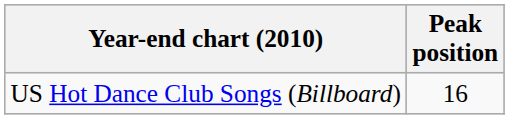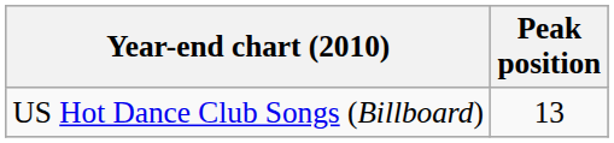 <table class="wikitable">
 <tr>
 <th align="center">Year-end chart (2010)</th>
 <th align="center">Peak<br>position</th>
 </tr>
 <tr>
 <td>US <a href='#'>Hot Dance Club Songs</a> (<em>Billboard</em>)</td>
-<td align="center">16</td>
+<td align="center">13</td>
 </tr>
 </table>
